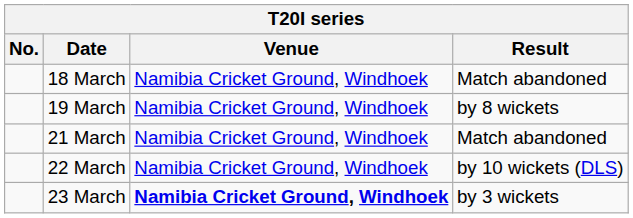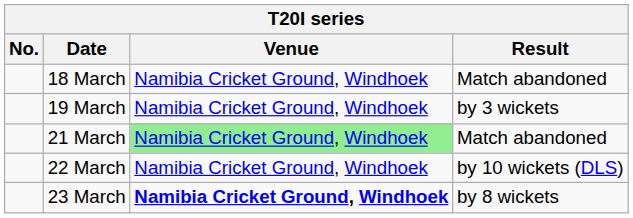 <table class="wikitable">
 <tr>
 <th colspan="5">T20I series</th>
 </tr>
 <tr>
 <th>No.</th>
 <th>Date</th>
 <th>Venue</th>
 <th>Result</th>
 </tr>
 <tr>
 <td></td>
 <td>18 March</td>
 <td><a href='#'>Namibia Cricket Ground</a>, <a href='#'>Windhoek</a></td>
 <td>Match abandoned</td>
 </tr>
 <tr>
 <td></td>
 <td>19 March</td>
 <td><a href='#'>Namibia Cricket Ground</a>, <a href='#'>Windhoek</a></td>
-<td> by 8 wickets</td>
+<td> by 3 wickets</td>
 </tr>
 <tr>
 <td></td>
 <td>21 March</td>
-<td><a href='#'>Namibia Cricket Ground</a>, <a href='#'>Windhoek</a></td>
+<td style="background: lightgreen;"><a href='#'>Namibia Cricket Ground</a>, <a href='#'>Windhoek</a></td>
 <td>Match abandoned</td>
 </tr>
 <tr>
 <td></td>
 <td>22 March</td>
 <td><a href='#'>Namibia Cricket Ground</a>, <a href='#'>Windhoek</a></td>
 <td> by 10 wickets (<a href='#'>DLS</a>)</td>
 </tr>
 <tr>
 <td></td>
 <td>23 March</td>
 <td><strong><a href='#'>Namibia Cricket Ground</a>, <a href='#'>Windhoek</a></strong></td>
-<td> by 3 wickets</td>
+<td> by 8 wickets</td>
 </tr>
 </table>
